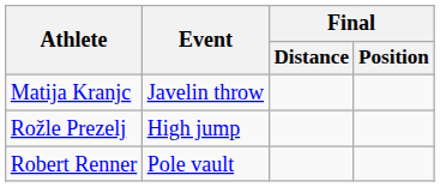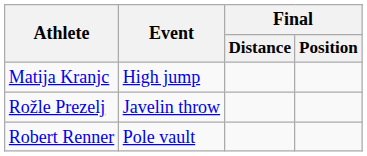 <table class=wikitable style="font-size:90%">
 <tr>
 <th rowspan="2">Athlete</th>
 <th rowspan="2">Event</th>
 <th colspan="2">Final</th>
 </tr>
 <tr style="font-size:95%">
 <th>Distance</th>
 <th>Position</th>
 </tr>
 <tr align=center>
 <td align=left><a href='#'>Matija Kranjc</a></td>
-<td align=left><a href='#'>Javelin throw</a></td>
+<td align=left><a href='#'>High jump</a></td>
 <td></td>
 <td></td>
 </tr>
 <tr align=center>
 <td align=left><a href='#'>Rožle Prezelj</a></td>
-<td align=left><a href='#'>High jump</a></td>
+<td align=left><a href='#'>Javelin throw</a></td>
 <td></td>
 <td></td>
 </tr>
 <tr align=center>
 <td align=left><a href='#'>Robert Renner</a></td>
 <td align=left><a href='#'>Pole vault</a></td>
 <td></td>
 <td></td>
 </tr>
 </table>
